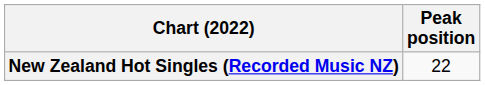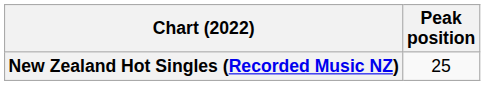 <table class="wikitable sortable plainrowheaders" style="text-align:center">
 <tr>
 <th scope="col">Chart (2022)</th>
 <th scope="col">Peak<br>position</th>
 </tr>
 <tr>
 <th scope="row">New Zealand Hot Singles (<a href='#'>Recorded Music NZ</a>)</th>
-<td>22</td>
+<td>25</td>
 </tr>
 </table>
